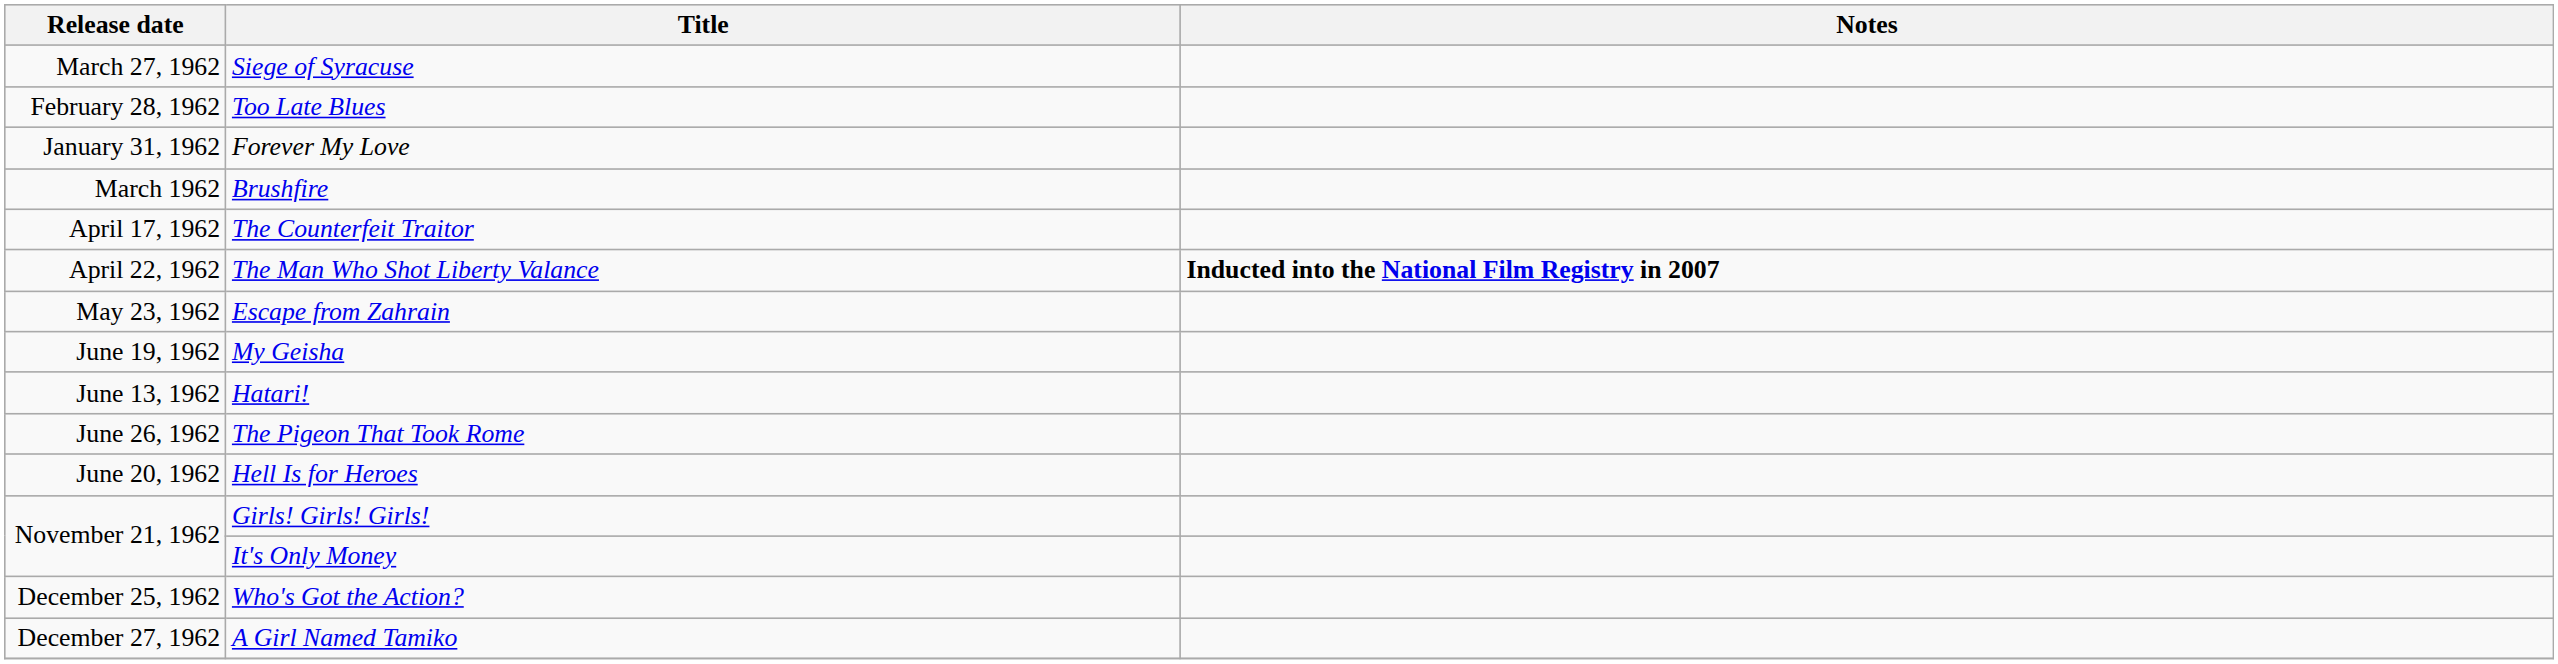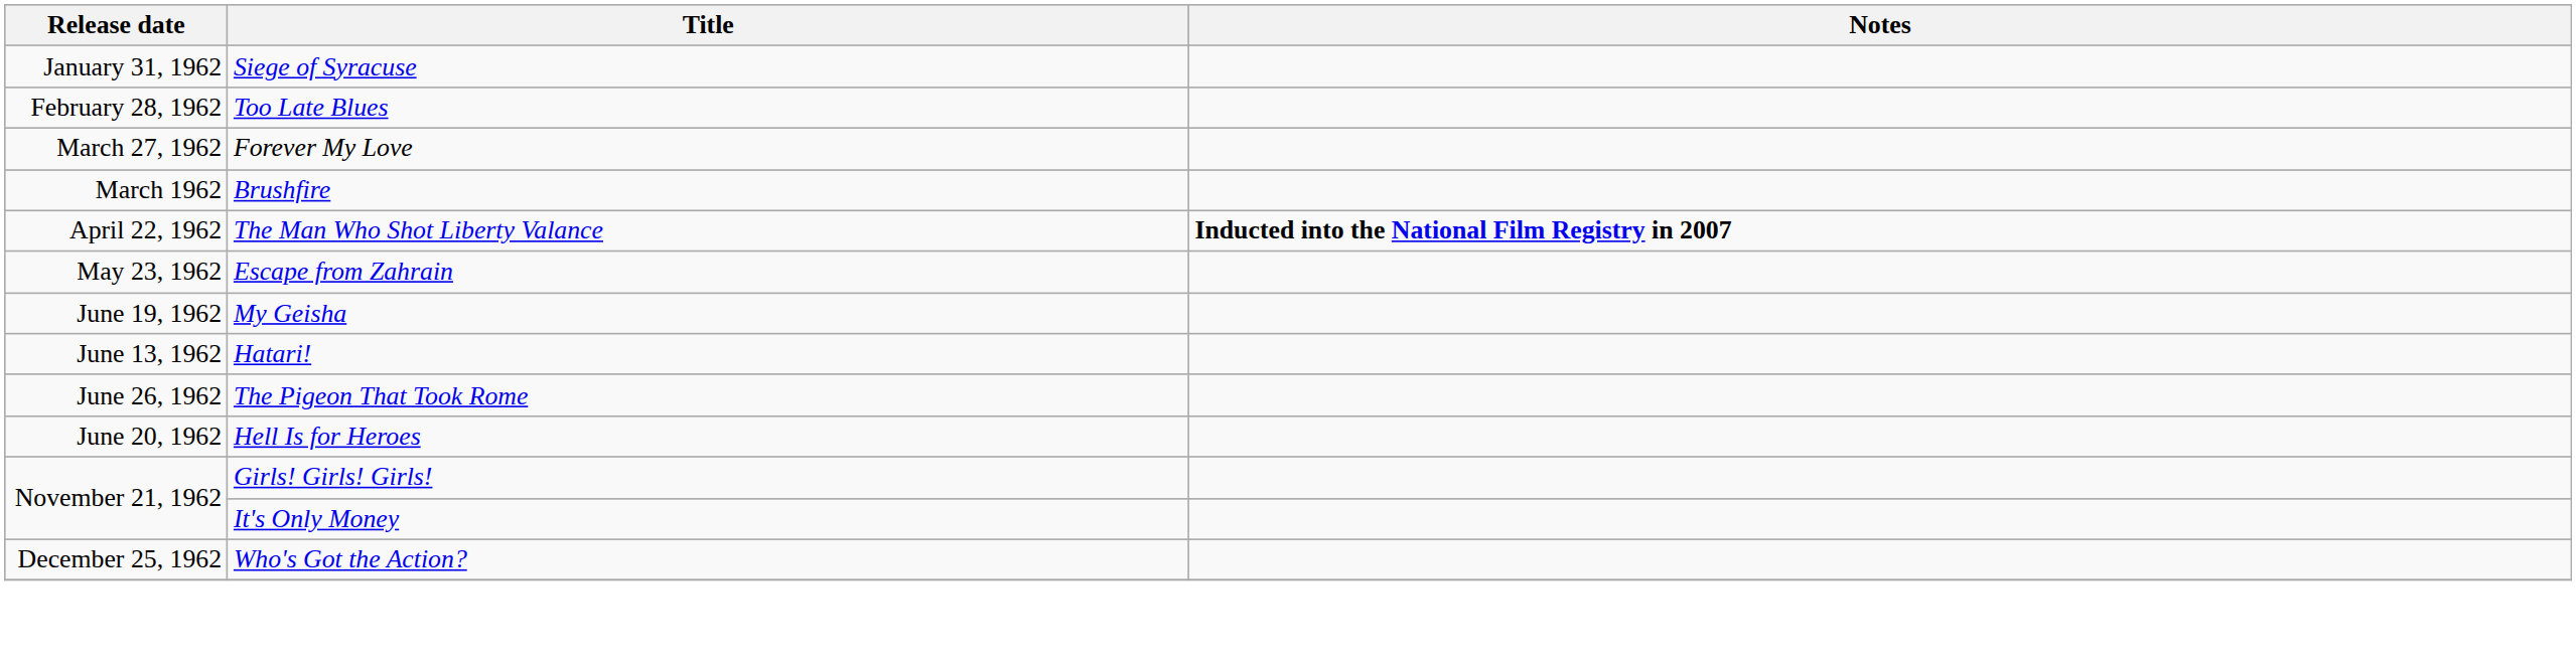 <table class="wikitable sortable" style="width:100%;">
 <tr>
 <th scope="col" style="width:130px;">Release date</th>
 <th>Title</th>
 <th>Notes</th>
 </tr>
 <tr>
-<td style="text-align:right;">March 27, 1962</td>
+<td style="text-align:right;">January 31, 1962</td>
 <td><em><a href='#'>Siege of Syracuse</a></em></td>
 <td></td>
 </tr>
 <tr>
 <td style="text-align:right;">February 28, 1962</td>
 <td><em><a href='#'>Too Late Blues</a></em></td>
 <td></td>
 </tr>
 <tr>
-<td style="text-align:right;">January 31, 1962</td>
+<td style="text-align:right;">March 27, 1962</td>
 <td><em>Forever My Love</em></td>
 <td></td>
 </tr>
 <tr>
 <td style="text-align:right;">March 1962</td>
 <td><em><a href='#'>Brushfire</a></em></td>
-<td></td>
-</tr>
-<tr>
-<td style="text-align:right;">April 17, 1962</td>
-<td><em><a href='#'>The Counterfeit Traitor</a></em></td>
 <td></td>
 </tr>
 <tr>
 <td style="text-align:right;">April 22, 1962</td>
 <td><em><a href='#'>The Man Who Shot Liberty Valance</a></em></td>
 <td><strong>Inducted into the <a href='#'>National Film Registry</a> in 2007</strong></td>
 </tr>
 <tr>
 <td style="text-align:right;">May 23, 1962</td>
 <td><em><a href='#'>Escape from Zahrain</a></em></td>
 <td></td>
 </tr>
 <tr>
 <td style="text-align:right;">June 19, 1962</td>
 <td><em><a href='#'>My Geisha</a></em></td>
 <td></td>
 </tr>
 <tr>
 <td style="text-align:right;">June 13, 1962</td>
 <td><em><a href='#'>Hatari!</a></em></td>
 <td></td>
 </tr>
 <tr>
 <td style="text-align:right;">June 26, 1962</td>
 <td><em><a href='#'>The Pigeon That Took Rome</a></em></td>
 <td></td>
 </tr>
 <tr>
 <td style="text-align:right;">June 20, 1962</td>
 <td><em><a href='#'>Hell Is for Heroes</a></em></td>
 <td></td>
 </tr>
 <tr>
 <td style="text-align:right;" rowspan="2">November 21, 1962</td>
 <td><em><a href='#'>Girls! Girls! Girls!</a></em></td>
 <td></td>
 </tr>
 <tr>
 <td><em><a href='#'>It's Only Money</a></em></td>
 <td></td>
 </tr>
 <tr>
 <td style="text-align:right;">December 25, 1962</td>
 <td><em><a href='#'>Who's Got the Action?</a></em></td>
 <td></td>
 </tr>
 <tr>
-<td style="text-align:right;">December 27, 1962</td>
-<td><em><a href='#'>A Girl Named Tamiko</a></em></td>
-<td></td>
-</tr>
-<tr>
 </tr>
 </table>
